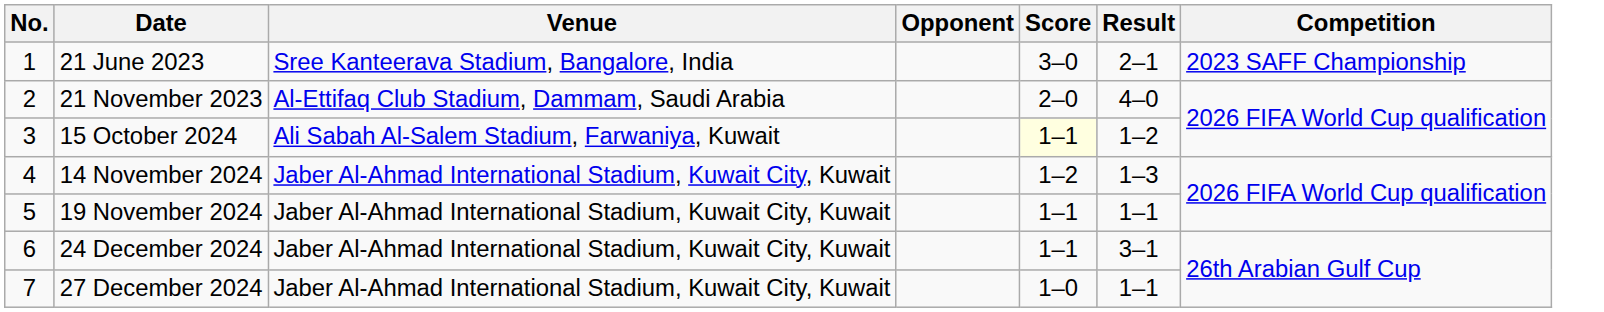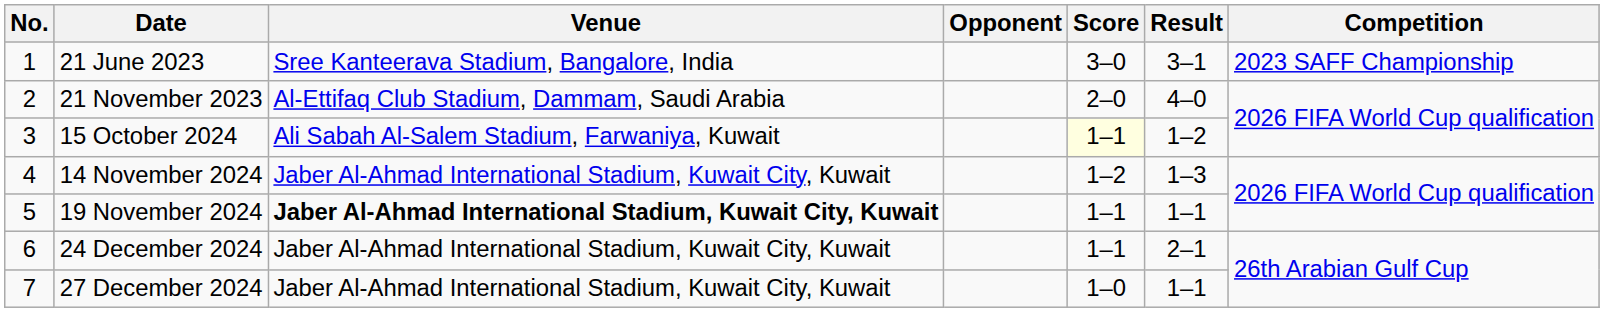 <table class="wikitable">
 <tr>
 <th>No.</th>
 <th>Date</th>
 <th>Venue</th>
 <th>Opponent</th>
 <th>Score</th>
 <th>Result</th>
 <th>Competition</th>
 </tr>
 <tr>
 <td align=center>1</td>
 <td>21 June 2023</td>
 <td><a href='#'>Sree Kanteerava Stadium</a>, <a href='#'>Bangalore</a>, India</td>
 <td></td>
 <td align=center>3–0</td>
-<td align="center">2–1</td>
+<td align=center>3–1</td>
 <td><a href='#'>2023 SAFF Championship</a></td>
 </tr>
 <tr>
 <td align=center>2</td>
 <td>21 November 2023</td>
 <td><a href='#'>Al-Ettifaq Club Stadium</a>, <a href='#'>Dammam</a>, Saudi Arabia</td>
 <td></td>
 <td align=center>2–0</td>
 <td align=center>4–0</td>
 <td rowspan=2><a href='#'>2026 FIFA World Cup qualification</a></td>
 </tr>
 <tr>
 <td align=center>3</td>
 <td>15 October 2024</td>
 <td><a href='#'>Ali Sabah Al-Salem Stadium</a>, <a href='#'>Farwaniya</a>, Kuwait</td>
 <td></td>
 <td align=center style="background: lightyellow;">1–1</td>
 <td align=center>1–2</td>
 </tr>
 <tr>
 <td align=center>4</td>
 <td>14 November 2024</td>
 <td><a href='#'>Jaber Al-Ahmad International Stadium</a>, <a href='#'>Kuwait City</a>, Kuwait</td>
 <td></td>
 <td align=center>1–2</td>
 <td align=center>1–3</td>
 <td rowspan=2><a href='#'>2026 FIFA World Cup qualification</a></td>
 </tr>
 <tr>
 <td align=center>5</td>
 <td>19 November 2024</td>
-<td>Jaber Al-Ahmad International Stadium, Kuwait City, Kuwait</td>
+<td><strong>Jaber Al-Ahmad International Stadium, Kuwait City, Kuwait</strong></td>
 <td></td>
 <td align=center>1–1</td>
 <td align=center>1–1</td>
 </tr>
 <tr>
 <td align=center>6</td>
 <td>24 December 2024</td>
 <td>Jaber Al-Ahmad International Stadium, Kuwait City, Kuwait</td>
 <td></td>
 <td align="center">1–1</td>
-<td align=center>3–1</td>
+<td align="center">2–1</td>
 <td rowspan=2><a href='#'>26th Arabian Gulf Cup</a></td>
 </tr>
 <tr>
 <td align=center>7</td>
 <td>27 December 2024</td>
 <td>Jaber Al-Ahmad International Stadium, Kuwait City, Kuwait</td>
 <td></td>
 <td align="center">1–0</td>
 <td align="center">1–1</td>
 </tr>
 </table>
